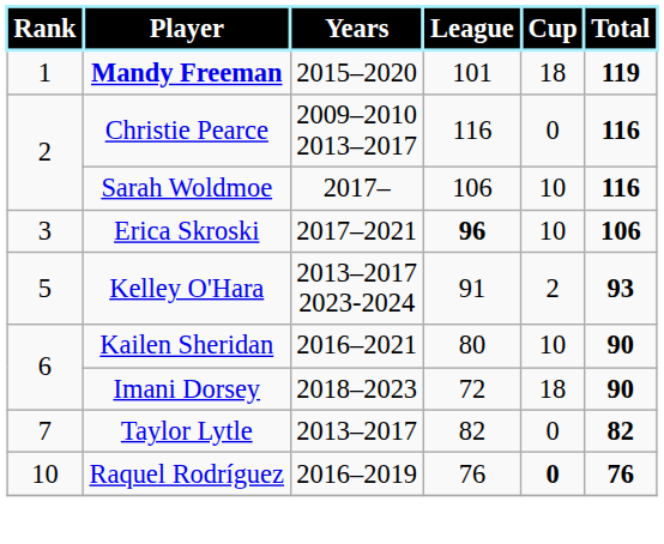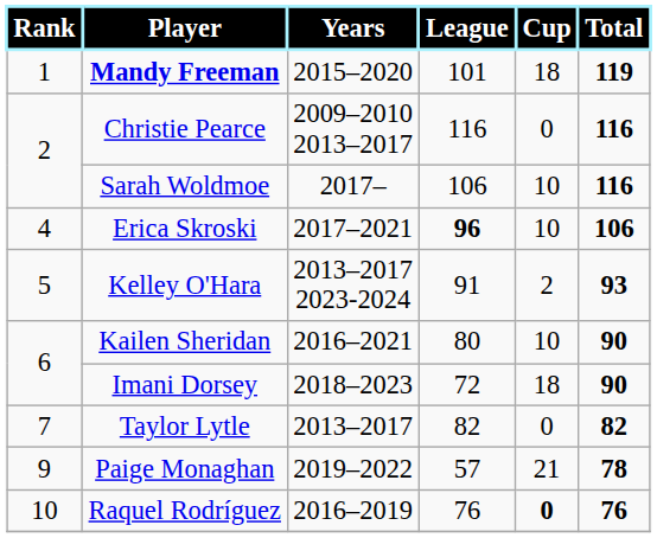 <table class="wikitable plainrowheaders sortable" style="text-align:center;">
 <tr>
 <th style="background:#000000; color:#FFFFFF; border:2px solid #A9F1FD" scope=col>Rank</th>
 <th style="background:#000000; color:#FFFFFF; border:2px solid #A9F1FD" scope=col>Player</th>
 <th style="background:#000000; color:#FFFFFF; border:2px solid #A9F1FD" scope=col>Years</th>
 <th style="background:#000000; color:#FFFFFF; border:2px solid #A9F1FD" scope=col>League</th>
 <th style="background:#000000; color:#FFFFFF; border:2px solid #A9F1FD" scope=col>Cup</th>
 <th style="background:#000000; color:#FFFFFF; border:2px solid #A9F1FD" scope=col>Total</th>
 </tr>
 <tr>
 <td>1</td>
 <td><strong><a href='#'>Mandy Freeman</a></strong></td>
 <td>2015–2020</td>
 <td>101</td>
 <td>18</td>
 <td><strong>119</strong></td>
 </tr>
 <tr>
 <td rowspan="2">2</td>
 <td><a href='#'>Christie Pearce</a></td>
 <td>2009–2010<br>2013–2017</td>
 <td>116</td>
 <td>0</td>
 <td><strong>116</strong></td>
 </tr>
 <tr>
 <td><a href='#'>Sarah Woldmoe</a></td>
 <td>2017–</td>
 <td>106</td>
 <td>10</td>
 <td><strong>116</strong></td>
 </tr>
 <tr>
-<td>3</td>
+<td>4</td>
 <td><a href='#'>Erica Skroski</a></td>
 <td>2017–2021</td>
 <td><strong>96</strong></td>
 <td>10</td>
 <td><strong>106</strong></td>
 </tr>
 <tr>
 <td>5</td>
 <td><a href='#'>Kelley O'Hara</a></td>
 <td>2013–2017<br>2023-2024</td>
 <td>91</td>
 <td>2</td>
 <td><strong>93</strong></td>
 </tr>
 <tr>
 <td rowspan="2">6</td>
 <td><a href='#'>Kailen Sheridan</a></td>
 <td>2016–2021</td>
 <td>80</td>
 <td>10</td>
 <td><strong>90</strong></td>
 </tr>
 <tr>
 <td><a href='#'>Imani Dorsey</a></td>
 <td>2018–2023</td>
 <td>72</td>
 <td>18</td>
 <td><strong>90</strong></td>
 </tr>
 <tr>
 <td>7</td>
 <td><a href='#'>Taylor Lytle</a></td>
 <td>2013–2017</td>
 <td>82</td>
 <td>0</td>
 <td><strong>82</strong></td>
 </tr>
 <tr>
+<td>9</td>
+<td><a href='#'>Paige Monaghan</a></td>
+<td>2019–2022</td>
+<td>57</td>
+<td>21</td>
+<td><strong>78</strong></td>
+</tr>
+<tr>
 <td>10</td>
 <td><a href='#'>Raquel Rodríguez</a></td>
 <td>2016–2019</td>
 <td>76</td>
 <td><strong>0</strong></td>
 <td><strong>76</strong></td>
 </tr>
 <tr>
 </tr>
 </table>
